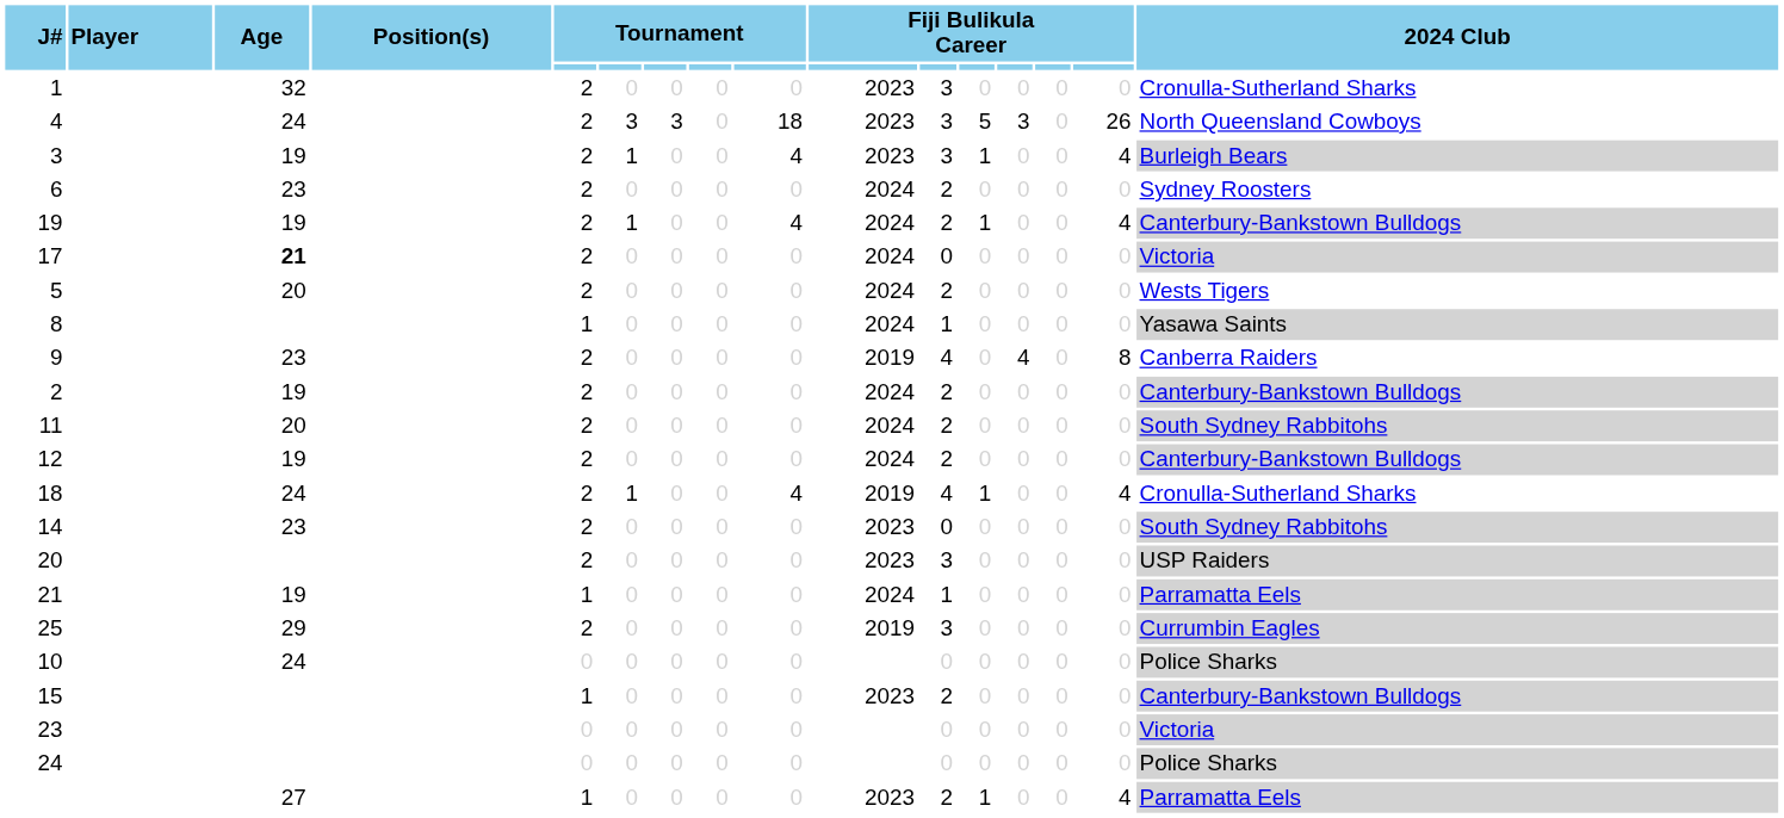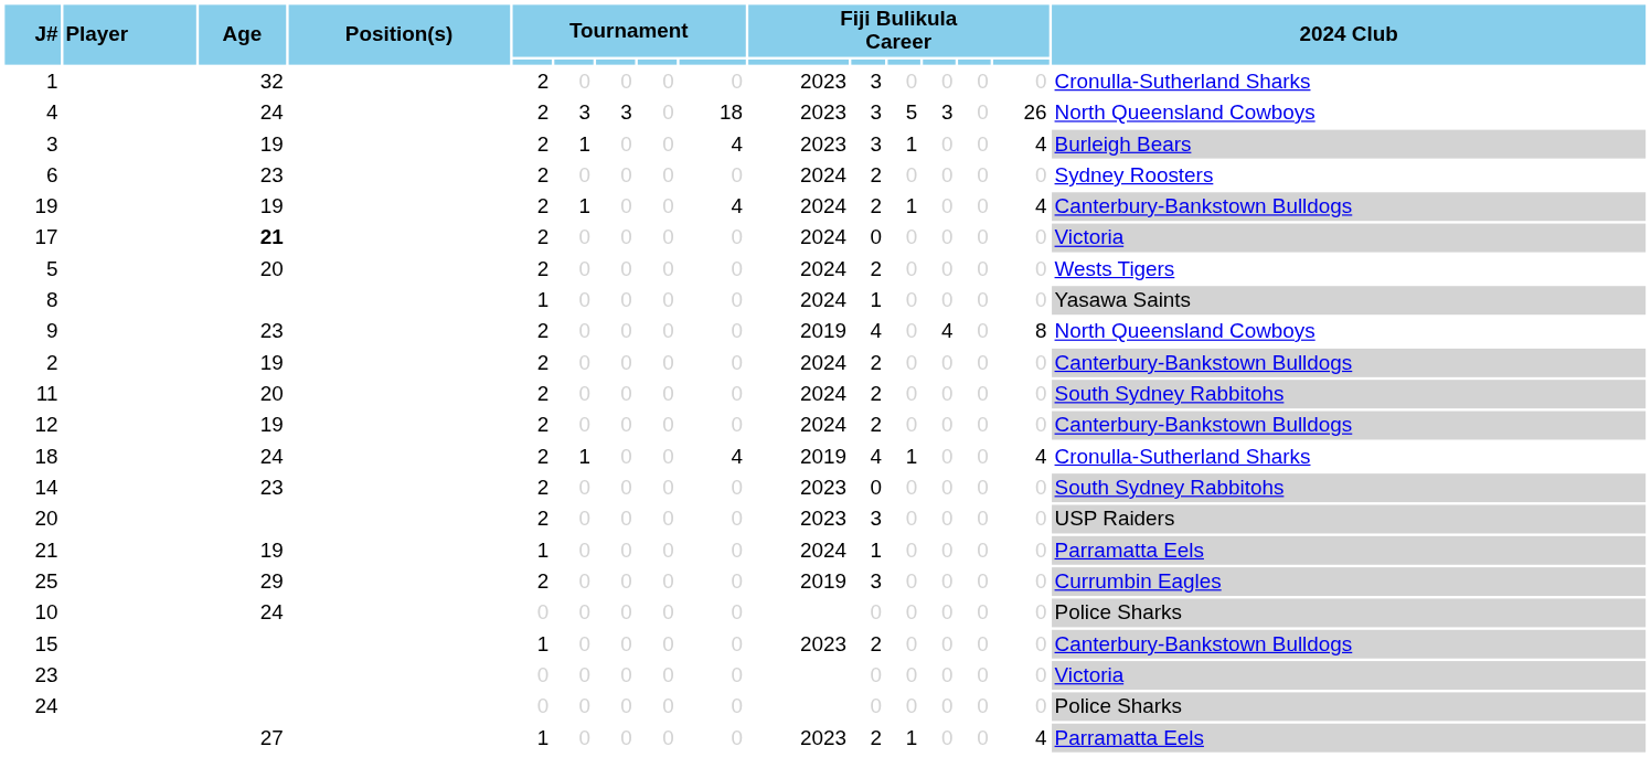 <table class="sortable" border="0" cellspacing="2" cellpadding="2" style="width:100%; text-align:right;">
 <tr style="background:skyblue; color:black;">
 <th rowspan=2 class="unsortable">J#</th>
 <th rowspan=2 align=left>Player</th>
 <th rowspan=2 align=center class="unsortable">Age</th>
 <th rowspan=2 align=center class="unsortable">Position(s)</th>
 <th colspan=5 align=center>Tournament</th>
 <th colspan=6 align=center>Fiji Bulikula <br> Career</th>
 <th rowspan=2 align=center>2024 Club</th>
 </tr>
 <tr style="background:skyblue; color:black;">
 <th class="unsortable"></th>
 <th class="unsortable"></th>
 <th class="unsortable"></th>
 <th class="unsortable"></th>
 <th class="unsortable"></th>
 <th class="unsortable"></th>
 <th class="unsortable"></th>
 <th class="unsortable"></th>
 <th class="unsortable"></th>
 <th class="unsortable"></th>
 <th class="unsortable"></th>
 </tr>
 <tr>
 <td>1</td>
 <td align=left></td>
 <td>32</td>
 <td align=center></td>
 <td>2</td>
 <td style="color:lightgray">0</td>
 <td style="color:lightgray">0</td>
 <td style="color:lightgray">0</td>
 <td style="color:lightgray">0</td>
 <td>2023</td>
 <td>3</td>
 <td style="color:lightgray">0</td>
 <td style="color:lightgray">0</td>
 <td style="color:lightgray">0</td>
 <td style="color:lightgray">0</td>
 <td align=left>  <a href='#'>Cronulla-Sutherland Sharks</a></td>
 </tr>
 <tr>
 <td>4</td>
 <td align=left></td>
 <td>24</td>
 <td align=center></td>
 <td>2</td>
 <td>3</td>
 <td>3</td>
 <td style="color:lightgray">0</td>
 <td>18</td>
 <td>2023</td>
 <td>3</td>
 <td>5</td>
 <td>3</td>
 <td style="color:lightgray">0</td>
 <td>26</td>
 <td align=left>  <a href='#'>North Queensland Cowboys</a></td>
 </tr>
 <tr>
 <td>3</td>
 <td align=left></td>
 <td>19</td>
 <td align=center></td>
 <td>2</td>
 <td>1</td>
 <td style="color:lightgray">0</td>
 <td style="color:lightgray">0</td>
 <td>4</td>
 <td>2023</td>
 <td>3</td>
 <td>1</td>
 <td style="color:lightgray">0</td>
 <td style="color:lightgray">0</td>
 <td>4</td>
 <td align=left bgcolor=lightgray>  <a href='#'>Burleigh Bears</a></td>
 </tr>
 <tr>
 <td>6</td>
 <td align=left></td>
 <td>23</td>
 <td align=center></td>
 <td>2</td>
 <td style="color:lightgray">0</td>
 <td style="color:lightgray">0</td>
 <td style="color:lightgray">0</td>
 <td style="color:lightgray">0</td>
 <td>2024</td>
 <td>2</td>
 <td style="color:lightgray">0</td>
 <td style="color:lightgray">0</td>
 <td style="color:lightgray">0</td>
 <td style="color:lightgray">0</td>
 <td align=left>  <a href='#'>Sydney Roosters</a></td>
 </tr>
 <tr>
 <td>19</td>
 <td align=left></td>
 <td>19</td>
 <td align=center></td>
 <td>2</td>
 <td>1</td>
 <td style="color:lightgray">0</td>
 <td style="color:lightgray">0</td>
 <td>4</td>
 <td>2024</td>
 <td>2</td>
 <td>1</td>
 <td style="color:lightgray">0</td>
 <td style="color:lightgray">0</td>
 <td>4</td>
 <td align=left bgcolor=lightgray>  <a href='#'>Canterbury-Bankstown Bulldogs</a></td>
 </tr>
 <tr>
 <td>17</td>
 <td align=left></td>
 <td><strong>21</strong></td>
 <td align=center></td>
 <td>2</td>
 <td style="color:lightgray">0</td>
 <td style="color:lightgray">0</td>
 <td style="color:lightgray">0</td>
 <td style="color:lightgray">0</td>
 <td>2024</td>
 <td>0</td>
 <td style="color:lightgray">0</td>
 <td style="color:lightgray">0</td>
 <td style="color:lightgray">0</td>
 <td style="color:lightgray">0</td>
 <td align=left bgcolor=lightgray>  <a href='#'>Victoria</a></td>
 </tr>
 <tr>
 <td>5</td>
 <td align=left></td>
 <td>20</td>
 <td align=center></td>
 <td>2</td>
 <td style="color:lightgray">0</td>
 <td style="color:lightgray">0</td>
 <td style="color:lightgray">0</td>
 <td style="color:lightgray">0</td>
 <td>2024</td>
 <td>2</td>
 <td style="color:lightgray">0</td>
 <td style="color:lightgray">0</td>
 <td style="color:lightgray">0</td>
 <td style="color:lightgray">0</td>
 <td align=left>  <a href='#'>Wests Tigers</a></td>
 </tr>
 <tr>
 <td>8</td>
 <td align=left></td>
 <td></td>
 <td align=center></td>
 <td>1</td>
 <td style="color:lightgray">0</td>
 <td style="color:lightgray">0</td>
 <td style="color:lightgray">0</td>
 <td style="color:lightgray">0</td>
 <td>2024</td>
 <td>1</td>
 <td style="color:lightgray">0</td>
 <td style="color:lightgray">0</td>
 <td style="color:lightgray">0</td>
 <td style="color:lightgray">0</td>
 <td align=left bgcolor=lightgray>  Yasawa Saints</td>
 </tr>
 <tr>
 <td>9</td>
 <td align=left></td>
 <td>23</td>
 <td align=center></td>
 <td>2</td>
 <td style="color:lightgray">0</td>
 <td style="color:lightgray">0</td>
 <td style="color:lightgray">0</td>
 <td style="color:lightgray">0</td>
 <td>2019</td>
 <td>4</td>
 <td style="color:lightgray">0</td>
 <td>4</td>
 <td style="color:lightgray">0</td>
 <td>8</td>
-<td align=left>  <a href='#'>Canberra Raiders</a></td>
+<td align=left>  <a href='#'>North Queensland Cowboys</a></td>
 </tr>
 <tr>
 <td>2</td>
 <td align=left></td>
 <td>19</td>
 <td align=center></td>
 <td>2</td>
 <td style="color:lightgray">0</td>
 <td style="color:lightgray">0</td>
 <td style="color:lightgray">0</td>
 <td style="color:lightgray">0</td>
 <td>2024</td>
 <td>2</td>
 <td style="color:lightgray">0</td>
 <td style="color:lightgray">0</td>
 <td style="color:lightgray">0</td>
 <td style="color:lightgray">0</td>
 <td align=left bgcolor=lightgray>  <a href='#'>Canterbury-Bankstown Bulldogs</a></td>
 </tr>
 <tr>
 <td>11</td>
 <td align=left></td>
 <td>20</td>
 <td align=center></td>
 <td>2</td>
 <td style="color:lightgray">0</td>
 <td style="color:lightgray">0</td>
 <td style="color:lightgray">0</td>
 <td style="color:lightgray">0</td>
 <td>2024</td>
 <td>2</td>
 <td style="color:lightgray">0</td>
 <td style="color:lightgray">0</td>
 <td style="color:lightgray">0</td>
 <td style="color:lightgray">0</td>
 <td align=left bgcolor=lightgray>  <a href='#'>South Sydney Rabbitohs</a></td>
 </tr>
 <tr>
 <td>12</td>
 <td align=left></td>
 <td>19</td>
 <td align=center></td>
 <td>2</td>
 <td style="color:lightgray">0</td>
 <td style="color:lightgray">0</td>
 <td style="color:lightgray">0</td>
 <td style="color:lightgray">0</td>
 <td>2024</td>
 <td>2</td>
 <td style="color:lightgray">0</td>
 <td style="color:lightgray">0</td>
 <td style="color:lightgray">0</td>
 <td style="color:lightgray">0</td>
 <td align=left bgcolor=lightgray>  <a href='#'>Canterbury-Bankstown Bulldogs</a></td>
 </tr>
 <tr>
 <td>18</td>
 <td align=left></td>
 <td>24</td>
 <td align=center></td>
 <td>2</td>
 <td>1</td>
 <td style="color:lightgray">0</td>
 <td style="color:lightgray">0</td>
 <td>4</td>
 <td>2019</td>
 <td>4</td>
 <td>1</td>
 <td style="color:lightgray">0</td>
 <td style="color:lightgray">0</td>
 <td>4</td>
 <td align=left>  <a href='#'>Cronulla-Sutherland Sharks</a></td>
 </tr>
 <tr>
 <td>14</td>
 <td align=left></td>
 <td>23</td>
 <td align=center></td>
 <td>2</td>
 <td style="color:lightgray">0</td>
 <td style="color:lightgray">0</td>
 <td style="color:lightgray">0</td>
 <td style="color:lightgray">0</td>
 <td>2023</td>
 <td>0</td>
 <td style="color:lightgray">0</td>
 <td style="color:lightgray">0</td>
 <td style="color:lightgray">0</td>
 <td style="color:lightgray">0</td>
 <td align=left bgcolor=lightgray>  <a href='#'>South Sydney Rabbitohs</a></td>
 </tr>
 <tr>
 <td>20</td>
 <td align=left></td>
 <td></td>
 <td align=center></td>
 <td>2</td>
 <td style="color:lightgray">0</td>
 <td style="color:lightgray">0</td>
 <td style="color:lightgray">0</td>
 <td style="color:lightgray">0</td>
 <td>2023</td>
 <td>3</td>
 <td style="color:lightgray">0</td>
 <td style="color:lightgray">0</td>
 <td style="color:lightgray">0</td>
 <td style="color:lightgray">0</td>
 <td align=left bgcolor=lightgray>  USP Raiders</td>
 </tr>
 <tr>
 <td>21</td>
 <td align=left></td>
 <td>19</td>
 <td align=center></td>
 <td>1</td>
 <td style="color:lightgray">0</td>
 <td style="color:lightgray">0</td>
 <td style="color:lightgray">0</td>
 <td style="color:lightgray">0</td>
 <td>2024</td>
 <td>1</td>
 <td style="color:lightgray">0</td>
 <td style="color:lightgray">0</td>
 <td style="color:lightgray">0</td>
 <td style="color:lightgray">0</td>
 <td align=left bgcolor=lightgray>  <a href='#'>Parramatta Eels</a></td>
 </tr>
 <tr>
 <td>25</td>
 <td align=left></td>
 <td>29</td>
 <td align=center></td>
 <td>2</td>
 <td style="color:lightgray">0</td>
 <td style="color:lightgray">0</td>
 <td style="color:lightgray">0</td>
 <td style="color:lightgray">0</td>
 <td>2019</td>
 <td>3</td>
 <td style="color:lightgray">0</td>
 <td style="color:lightgray">0</td>
 <td style="color:lightgray">0</td>
 <td style="color:lightgray">0</td>
 <td align=left bgcolor=lightgray>  <a href='#'>Currumbin Eagles</a></td>
 </tr>
 <tr>
 <td>10</td>
 <td align=left></td>
 <td>24</td>
 <td align=center></td>
 <td style="color:lightgray">0</td>
 <td style="color:lightgray">0</td>
 <td style="color:lightgray">0</td>
 <td style="color:lightgray">0</td>
 <td style="color:lightgray">0</td>
 <td></td>
 <td style="color:lightgray">0</td>
 <td style="color:lightgray">0</td>
 <td style="color:lightgray">0</td>
 <td style="color:lightgray">0</td>
 <td style="color:lightgray">0</td>
 <td align=left bgcolor=lightgray>  Police Sharks</td>
 </tr>
 <tr>
 <td>15</td>
 <td align=left></td>
 <td></td>
 <td align=center></td>
 <td>1</td>
 <td style="color:lightgray">0</td>
 <td style="color:lightgray">0</td>
 <td style="color:lightgray">0</td>
 <td style="color:lightgray">0</td>
 <td>2023</td>
 <td>2</td>
 <td style="color:lightgray">0</td>
 <td style="color:lightgray">0</td>
 <td style="color:lightgray">0</td>
 <td style="color:lightgray">0</td>
 <td align=left bgcolor=lightgray>  <a href='#'>Canterbury-Bankstown Bulldogs</a></td>
 </tr>
 <tr>
 <td>23</td>
 <td align=left></td>
 <td></td>
 <td align=center></td>
 <td style="color:lightgray">0</td>
 <td style="color:lightgray">0</td>
 <td style="color:lightgray">0</td>
 <td style="color:lightgray">0</td>
 <td style="color:lightgray">0</td>
 <td></td>
 <td style="color:lightgray">0</td>
 <td style="color:lightgray">0</td>
 <td style="color:lightgray">0</td>
 <td style="color:lightgray">0</td>
 <td style="color:lightgray">0</td>
 <td align=left bgcolor=lightgray>  <a href='#'>Victoria</a></td>
 </tr>
 <tr>
 <td>24</td>
 <td align=left></td>
 <td></td>
 <td align=center></td>
 <td style="color:lightgray">0</td>
 <td style="color:lightgray">0</td>
 <td style="color:lightgray">0</td>
 <td style="color:lightgray">0</td>
 <td style="color:lightgray">0</td>
 <td></td>
 <td style="color:lightgray">0</td>
 <td style="color:lightgray">0</td>
 <td style="color:lightgray">0</td>
 <td style="color:lightgray">0</td>
 <td style="color:lightgray">0</td>
 <td align=left bgcolor=lightgray>  Police Sharks</td>
 </tr>
 <tr>
 <td></td>
 <td align=left></td>
 <td>27</td>
 <td align=center></td>
 <td>1</td>
 <td style="color:lightgray">0</td>
 <td style="color:lightgray">0</td>
 <td style="color:lightgray">0</td>
 <td style="color:lightgray">0</td>
 <td>2023</td>
 <td>2</td>
 <td>1</td>
 <td style="color:lightgray">0</td>
 <td style="color:lightgray">0</td>
 <td>4</td>
 <td align=left bgcolor=lightgray>  <a href='#'>Parramatta Eels</a></td>
 </tr>
 </table>
